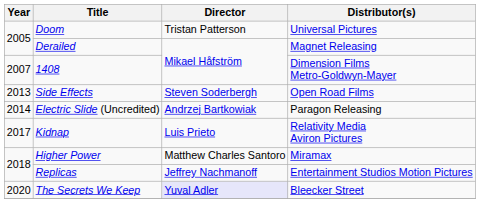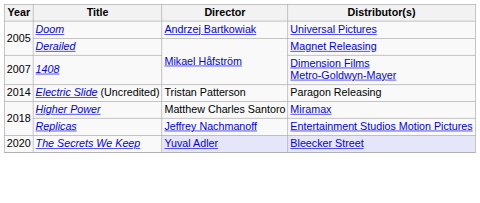 <table class="wikitable">
 <tr>
 <th>Year</th>
 <th>Title</th>
 <th>Director</th>
 <th>Distributor(s)</th>
 </tr>
 <tr>
 <td rowspan="2">2005</td>
 <td><em><a href='#'>Doom</a></em></td>
-<td>Tristan Patterson</td>
+<td><a href='#'>Andrzej Bartkowiak</a></td>
 <td><a href='#'>Universal Pictures</a></td>
 </tr>
 <tr>
 <td><em><a href='#'>Derailed</a></em></td>
 <td rowspan=2><a href='#'>Mikael Håfström</a></td>
 <td><a href='#'>Magnet Releasing</a></td>
 </tr>
 <tr>
 <td>2007</td>
 <td><em><a href='#'>1408</a></em></td>
 <td><a href='#'>Dimension Films</a><br><a href='#'>Metro-Goldwyn-Mayer</a></td>
 </tr>
 <tr>
-<td>2013</td>
-<td><em><a href='#'>Side Effects</a></em></td>
-<td><a href='#'>Steven Soderbergh</a></td>
-<td><a href='#'>Open Road Films</a></td>
-</tr>
-<tr>
 <td>2014</td>
 <td><em><a href='#'>Electric Slide</a></em> (Uncredited)</td>
-<td><a href='#'>Andrzej Bartkowiak</a></td>
+<td>Tristan Patterson</td>
 <td>Paragon Releasing</td>
-</tr>
-<tr>
-<td>2017</td>
-<td><em><a href='#'>Kidnap</a></em></td>
-<td><a href='#'>Luis Prieto</a></td>
-<td><a href='#'>Relativity Media</a><br><a href='#'>Aviron Pictures</a></td>
 </tr>
 <tr>
 <td rowspan=2>2018</td>
 <td><em><a href='#'>Higher Power</a></em></td>
 <td>Matthew Charles Santoro</td>
 <td><a href='#'>Miramax</a></td>
 </tr>
 <tr>
 <td><em><a href='#'>Replicas</a></em></td>
 <td><a href='#'>Jeffrey Nachmanoff</a></td>
 <td><a href='#'>Entertainment Studios Motion Pictures</a></td>
 </tr>
 <tr>
 <td>2020</td>
 <td><em><a href='#'>The Secrets We Keep</a></em></td>
 <td style="background: lavender;"><a href='#'>Yuval Adler</a></td>
-<td><a href='#'>Bleecker Street</a></td>
+<td style="background: lavender;"><a href='#'>Bleecker Street</a></td>
 </tr>
 <tr>
 </tr>
 </table>
